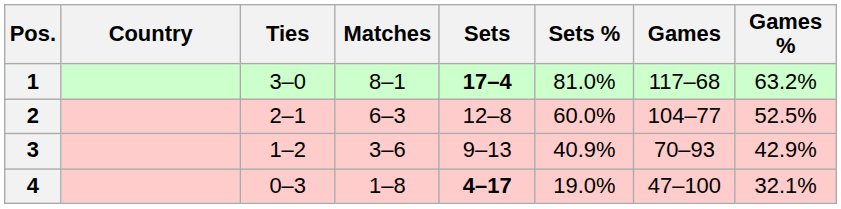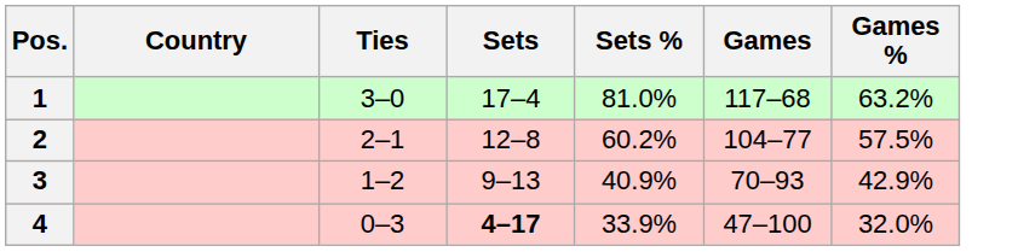 <table class="wikitable nowrap" style=text-align:center>
 <tr>
 <th>Pos.</th>
 <th width=140>Country</th>
 <th width=70>Ties</th>
-<th width=70>Matches</th>
 <th width=70>Sets</th>
 <th width=70>Sets %</th>
 <th width=70>Games</th>
 <th width=70>Games %</th>
 </tr>
 <tr style="background: #CCFFCC;">
 <th>1</th>
 <td align=left></td>
 <td>3–0</td>
-<td>8–1</td>
-<td><strong>17–4</strong></td>
+<td>17–4</td>
 <td>81.0%</td>
 <td>117–68</td>
 <td>63.2%</td>
 </tr>
 <tr style="background: #FFCCCC;">
 <th>2</th>
 <td align=left></td>
 <td>2–1</td>
-<td>6–3</td>
 <td>12–8</td>
-<td>60.0%</td>
+<td>60.2%</td>
 <td>104–77</td>
-<td>52.5%</td>
+<td>57.5%</td>
 </tr>
 <tr style="background: #FFCCCC;">
 <th>3</th>
 <td align=left></td>
 <td>1–2</td>
-<td>3–6</td>
 <td>9–13</td>
 <td>40.9%</td>
 <td>70–93</td>
 <td>42.9%</td>
 </tr>
 <tr style="background: #FFCCCC;">
 <th>4</th>
 <td align=left></td>
 <td>0–3</td>
-<td>1–8</td>
 <td><strong>4–17</strong></td>
-<td>19.0%</td>
+<td>33.9%</td>
 <td>47–100</td>
-<td>32.1%</td>
+<td>32.0%</td>
 </tr>
 </table>
